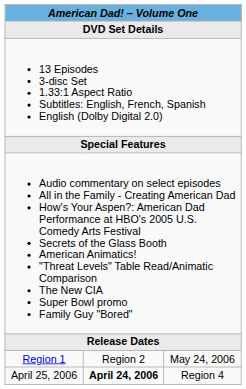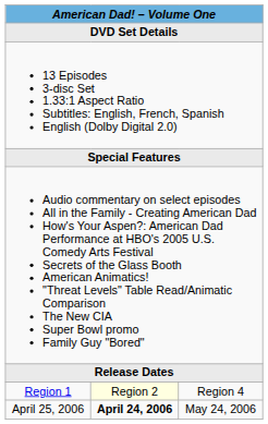 <table class="wikitable" style="width:300px; font-size:85%; float:right; text-align:center; margin:0 0 0 1em; border:1px #aaa solid;">
 <tr style="background:#68B1DE">
 <td style="text-align:center;" colspan="3"><span><strong><em>American Dad! – Volume One</em></strong></span></td>
 </tr>
 <tr style="vertical-align:top;">
 <td colspan="3" style="text-align:center; background:#eaeaea;"><strong>DVD Set Details</strong></td>
 </tr>
 <tr style="vertical-align:top;">
 <td colspan="3" style="text-align:left;"><br><ul><li>13 Episodes</li><li>3-disc Set</li><li>1.33:1 Aspect Ratio</li><li>Subtitles: English, French, Spanish</li><li>English (Dolby Digital 2.0)</li></ul></td>
 </tr>
 <tr style="vertical-align:top;">
 <td colspan="3" style="text-align:center; background:#eaeaea;"><strong>Special Features</strong></td>
 </tr>
 <tr style="vertical-align:top; text-align:left;">
 <td colspan="3" style="text-align:left; width:500px;"><br><ul><li>Audio commentary on select episodes</li><li>All in the Family - Creating American Dad</li><li>How's Your Aspen?: American Dad Performance at HBO's 2005 U.S. Comedy Arts Festival</li><li>Secrets of the Glass Booth</li><li>American Animatics!</li><li>"Threat Levels" Table Read/Animatic Comparison</li><li>The New CIA</li><li>Super Bowl promo</li><li>Family Guy "Bored"</li></ul></td>
 </tr>
 <tr>
 <td colspan="3" style="text-align:center; background:#eaeaea;"><strong>Release Dates</strong></td>
 </tr>
 <tr style="vertical-align:top;">
 <td style="text-align:center;"><a href='#'>Region 1</a></td>
-<td style="text-align:center;">Region 2</td>
-<td>May 24, 2006</td>
+<td style="background: lightyellow; text-align:center;">Region 2</td>
+<td style="text-align:center;">Region 4</td>
 </tr>
 <tr style="text-align:center;">
 <td>April 25, 2006</td>
 <td><strong>April 24, 2006</strong></td>
-<td style="text-align:center;">Region 4</td>
+<td>May 24, 2006</td>
 </tr>
 </table>
